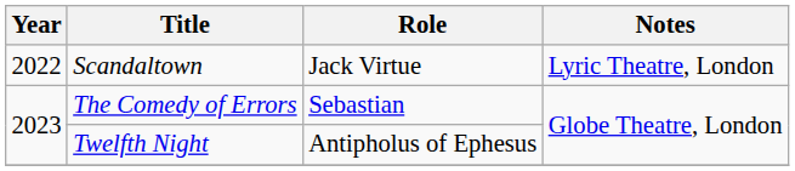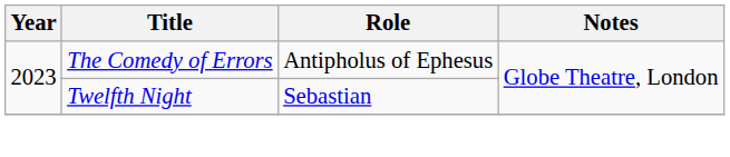 <table class="wikitable sortable">
 <tr>
 <th>Year</th>
 <th>Title</th>
 <th>Role</th>
 <th class="unsortable">Notes</th>
 </tr>
 <tr>
-<td>2022</td>
-<td><em>Scandaltown</em></td>
-<td>Jack Virtue</td>
-<td><a href='#'>Lyric Theatre</a>, London</td>
-</tr>
-<tr>
 <td rowspan="2">2023</td>
 <td><em><a href='#'>The Comedy of Errors</a></em></td>
-<td><a href='#'>Sebastian</a></td>
+<td>Antipholus of Ephesus</td>
 <td rowspan="2"><a href='#'>Globe Theatre</a>, London</td>
 </tr>
 <tr>
 <td><em><a href='#'>Twelfth Night</a></em></td>
-<td>Antipholus of Ephesus</td>
+<td><a href='#'>Sebastian</a></td>
 </tr>
 <tr>
 </tr>
 </table>
